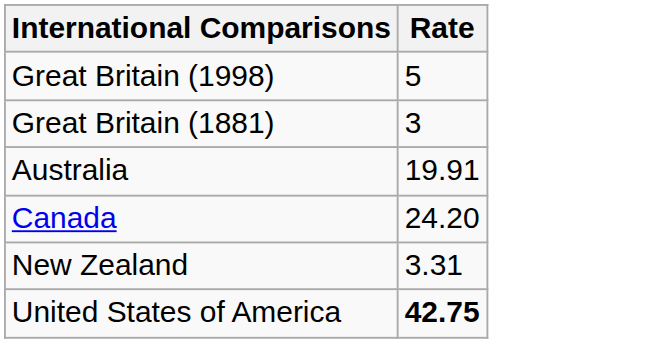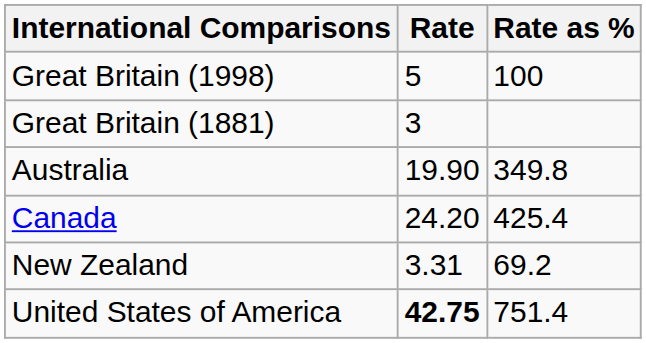 <table class="wikitable">
 <tr>
 <th>International Comparisons</th>
 <th>Rate</th>
+<th>Rate as %</th>
 </tr>
 <tr>
 <td>Great Britain (1998)</td>
 <td>5</td>
+<td>100</td>
 </tr>
 <tr>
 <td>Great Britain (1881)</td>
 <td>3</td>
+<td></td>
 </tr>
 <tr>
 <td>Australia</td>
-<td>19.91</td>
+<td>19.90</td>
+<td>349.8</td>
 </tr>
 <tr>
 <td><a href='#'>Canada</a></td>
 <td>24.20</td>
+<td>425.4</td>
 </tr>
 <tr>
 <td>New Zealand</td>
 <td>3.31</td>
+<td>69.2</td>
 </tr>
 <tr>
 <td>United States of America</td>
 <td><strong>42.75</strong></td>
+<td>751.4</td>
 </tr>
 </table>
